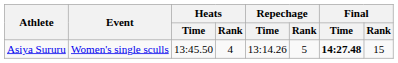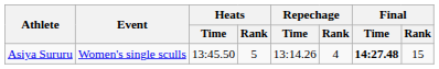 <table class="wikitable" style="font-size:90%">
 <tr>
 <th rowspan=2>Athlete</th>
 <th rowspan=2>Event</th>
 <th colspan=2>Heats</th>
 <th colspan=2>Repechage</th>
 <th colspan=2>Final</th>
 </tr>
 <tr style="font-size:95%">
 <th>Time</th>
 <th>Rank</th>
 <th>Time</th>
 <th>Rank</th>
 <th>Time</th>
 <th>Rank</th>
 </tr>
 <tr align=center>
 <td align=left><a href='#'>Asiya Sururu</a></td>
 <td align=left><a href='#'>Women's single sculls</a></td>
 <td>13:45.50</td>
+<td>5</td>
+<td>13:14.26</td>
 <td>4</td>
-<td>13:14.26</td>
-<td>5</td>
 <td><strong>14:27.48</strong></td>
 <td>15</td>
 </tr>
 </table>
